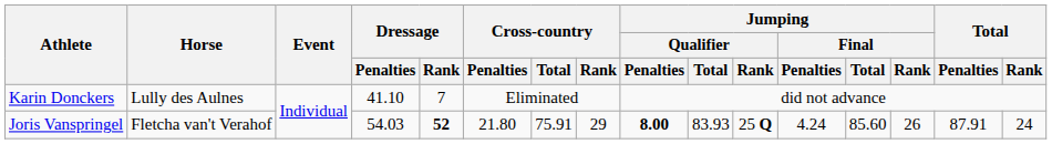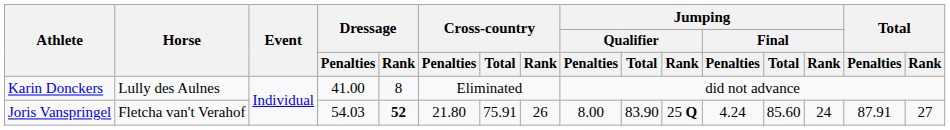 <table class=wikitable style="font-size:90%">
 <tr>
 <th rowspan="3">Athlete</th>
 <th rowspan="3">Horse</th>
 <th rowspan="3">Event</th>
 <th colspan="2" rowspan="2">Dressage</th>
 <th colspan="3" rowspan="2">Cross-country</th>
 <th colspan="6">Jumping</th>
 <th colspan="2" rowspan="2">Total</th>
 </tr>
 <tr style="font-size:95%">
 <th colspan="3">Qualifier</th>
 <th colspan="3">Final</th>
 </tr>
 <tr style="font-size:95%">
 <th>Penalties</th>
 <th>Rank</th>
 <th>Penalties</th>
 <th>Total</th>
 <th>Rank</th>
 <th>Penalties</th>
 <th>Total</th>
 <th>Rank</th>
 <th>Penalties</th>
 <th>Total</th>
 <th>Rank</th>
 <th>Penalties</th>
 <th>Rank</th>
 </tr>
 <tr align=center>
 <td align=left><a href='#'>Karin Donckers</a></td>
 <td align=left>Lully des Aulnes</td>
 <td align=left rowspan=2><a href='#'>Individual</a></td>
-<td>41.10</td>
-<td>7</td>
+<td>41.00</td>
+<td>8</td>
 <td colspan=3>Eliminated</td>
 <td colspan=8>did not advance</td>
 </tr>
 <tr align=center>
 <td align=left><a href='#'>Joris Vanspringel</a></td>
 <td align=left>Fletcha van't Verahof</td>
 <td>54.03</td>
 <td><strong>52</strong></td>
 <td>21.80</td>
 <td>75.91</td>
-<td>29</td>
-<td><strong>8.00</strong></td>
-<td>83.93</td>
+<td>26</td>
+<td>8.00</td>
+<td>83.90</td>
 <td>25 <strong>Q</strong></td>
 <td>4.24</td>
 <td>85.60</td>
-<td>26</td>
+<td>24</td>
 <td>87.91</td>
-<td>24</td>
+<td>27</td>
 </tr>
 </table>
